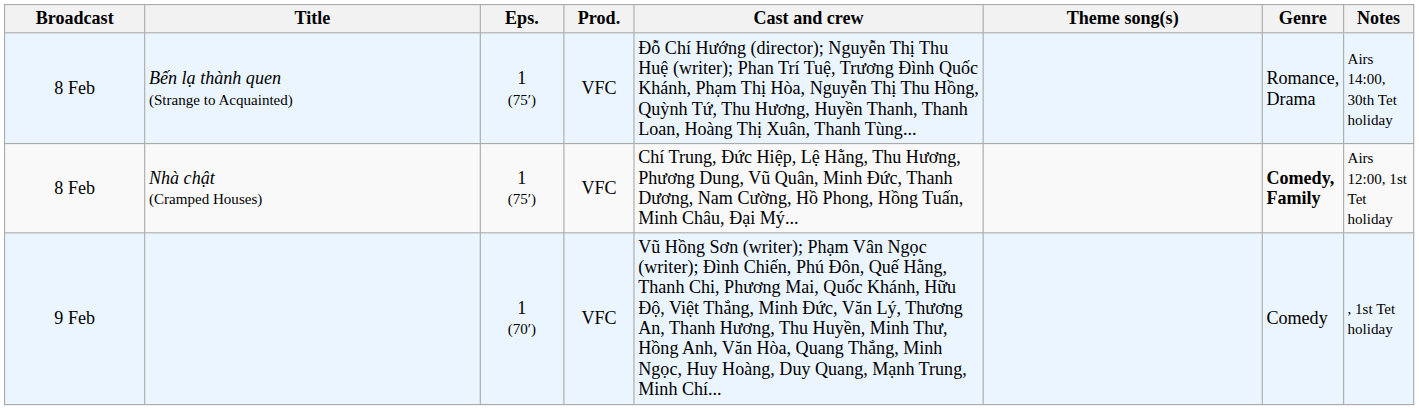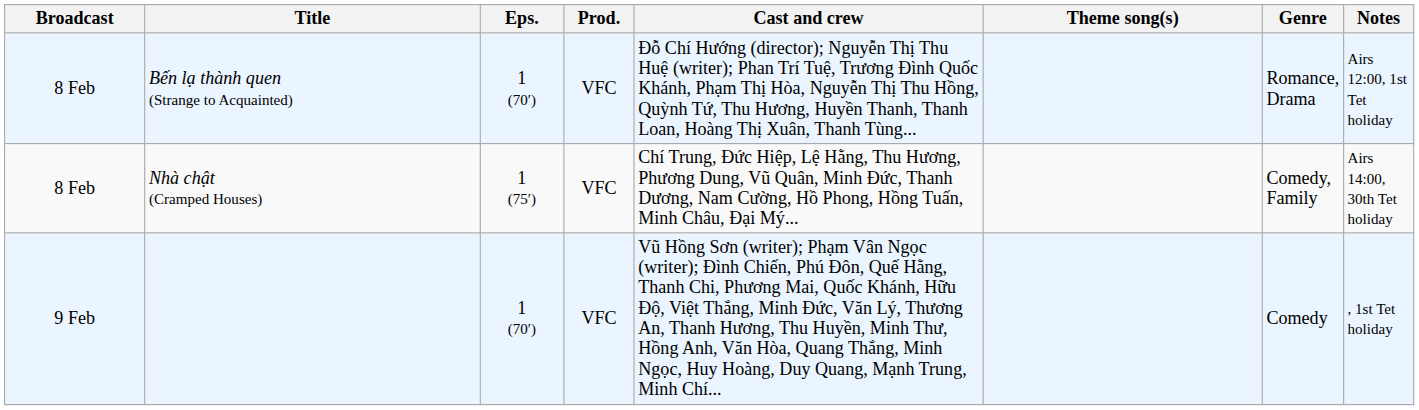 <table class="wikitable sortable">
 <tr>
 <th style="width:10%;">Broadcast</th>
 <th style="width:24%;">Title</th>
 <th style="width:6%;">Eps.</th>
 <th style="width:5%;">Prod.</th>
 <th style="width:25%;">Cast and crew</th>
 <th style="width:20%;">Theme song(s)</th>
 <th style="width:5%;">Genre</th>
 <th style="width:5%;">Notes</th>
 </tr>
 <tr ---- bgcolor="#ebf5ff">
 <td style="text-align:center;">8 Feb<br></td>
 <td><em>Bến lạ thành quen</em> <br><small>(Strange to Acquainted)</small></td>
-<td style="text-align:center;">1<br><small>(75′)</small></td>
+<td style="text-align:center;">1<br><small>(70′)</small></td>
 <td style="text-align:center;">VFC</td>
 <td>Đỗ Chí Hướng (director); Nguyễn Thị Thu Huệ (writer); Phan Trí Tuệ, Trương Đình Quốc Khánh, Phạm Thị Hòa, Nguyễn Thị Thu Hồng, Quỳnh Tứ, Thu Hương, Huyền Thanh, Thanh Loan, Hoàng Thị Xuân, Thanh Tùng...</td>
 <td></td>
 <td>Romance, Drama</td>
-<td><small>Airs 14:00, 30th Tet holiday</small></td>
+<td><small>Airs 12:00, 1st Tet holiday</small></td>
 </tr>
 <tr>
 <td style="text-align:center;">8 Feb<br></td>
 <td><em>Nhà chật</em> <br><small>(Cramped Houses)</small></td>
 <td style="text-align:center;">1<br><small>(75′)</small></td>
 <td style="text-align:center;">VFC</td>
 <td> Chí Trung, Đức Hiệp, Lệ Hằng, Thu Hương, Phương Dung, Vũ Quân, Minh Đức, Thanh Dương, Nam Cường, Hồ Phong, Hồng Tuấn, Minh Châu, Đại Mý...</td>
 <td></td>
-<td><strong>Comedy, Family</strong></td>
-<td><small>Airs 12:00, 1st Tet holiday</small></td>
+<td>Comedy, Family</td>
+<td><small>Airs 14:00, 30th Tet holiday</small></td>
 </tr>
 <tr ---- bgcolor="#ebf5ff">
 <td style="text-align:center;">9 Feb</td>
 <td><em></em> <br><small></small></td>
 <td style="text-align:center;">1<br><small>(70′)</small></td>
 <td style="text-align:center;">VFC</td>
 <td>Vũ Hồng Sơn (writer); Phạm Vân Ngọc (writer); Đình Chiến, Phú Đôn, Quế Hằng, Thanh Chi, Phương Mai, Quốc Khánh, Hữu Độ, Việt Thắng, Minh Đức, Văn Lý, Thương An, Thanh Hương, Thu Huyền, Minh Thư, Hồng Anh, Văn Hòa, Quang Thắng, Minh Ngọc, Huy Hoàng, Duy Quang, Mạnh Trung, Minh Chí...</td>
 <td></td>
 <td>Comedy</td>
 <td><small>, 1st Tet holiday</small></td>
 </tr>
 </table>
